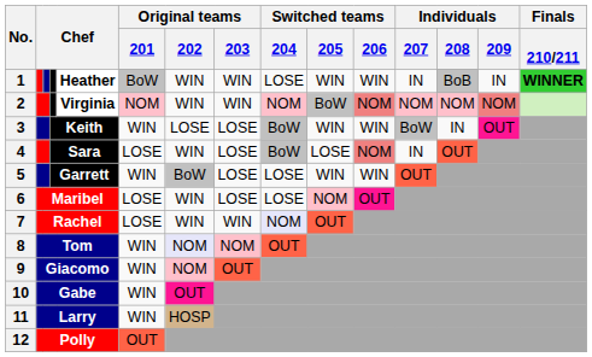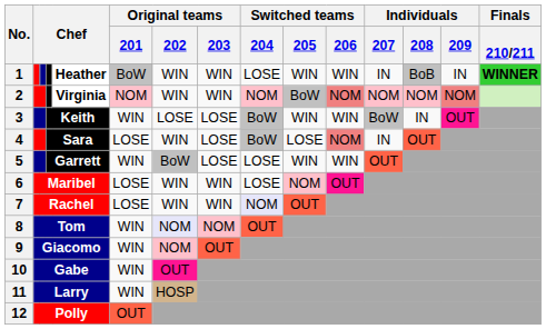 <table class="wikitable" style="text-align:center">
 <tr>
 <th rowspan="2">No.</th>
 <th colspan="4" rowspan="2">Chef</th>
 <th colspan=3>Original teams</th>
 <th colspan=3>Switched teams</th>
 <th colspan=3>Individuals</th>
 <th>Finals</th>
 </tr>
 <tr>
 <th scope="col"><a href='#'>201</a></th>
 <th scope="col"><a href='#'>202</a></th>
 <th scope="col"><a href='#'>203</a></th>
 <th scope="col"><a href='#'>204</a></th>
 <th scope="col"><a href='#'>205</a></th>
 <th scope="col"><a href='#'>206</a></th>
 <th scope="col"><a href='#'>207</a></th>
 <th scope="col"><a href='#'>208</a></th>
 <th scope="col"><a href='#'>209</a></th>
 <th scope="col"><br><a href='#'>210</a>/<a href='#'>211</a></th>
 </tr>
 <tr>
 <th>1</th>
 <th style="background:red; color:#fff;"></th>
 <th style="background:darkblue; color:#fff;"></th>
 <th style="background:black; color:#fff;"></th>
 <th style="background:#fff; color:#000;">Heather</th>
 <td style="background:silver">BoW</td>
 <td>WIN</td>
 <td>WIN</td>
 <td>LOSE</td>
 <td>WIN</td>
 <td>WIN</td>
 <td>IN</td>
 <td style="background:silver">BoB</td>
 <td>IN</td>
 <th style="background:limegreen;"><strong>WINNER</strong></th>
 </tr>
 <tr>
 <th>2</th>
 <th colspan="2" style="background:red; color:#fff;"></th>
 <th style="background:black; color:#fff;"></th>
 <th style="background:#fff; color:#000;">Virginia</th>
 <td style="background:pink;">NOM</td>
 <td>WIN</td>
 <td>WIN</td>
 <td style="background:pink;">NOM</td>
 <td style="background:silver">BoW</td>
 <td style="background:lightcoral;">NOM</td>
 <td style="background:pink;">NOM</td>
 <td style="background:pink;">NOM</td>
 <td style="background:lightcoral;">NOM</td>
 <td style="background:#D0F0C0;"></td>
 </tr>
 <tr>
 <th>3</th>
 <th colspan="2" style="background:darkblue; color:#fff;"></th>
 <th colspan="2" style="background:#000; color:#fff;">Keith</th>
 <td>WIN</td>
 <td>LOSE</td>
 <td>LOSE</td>
 <td style="background:silver">BoW</td>
 <td>WIN</td>
 <td>WIN</td>
 <td style="background:silver">BoW</td>
 <td>IN</td>
 <td style="background:deeppink;">OUT</td>
 <td style="background:darkgrey;"></td>
 </tr>
 <tr>
 <th>4</th>
 <th colspan="2" style="background:red; color:#fff;"></th>
 <th colspan="2" style="background:#000; color:#fff;">Sara</th>
 <td>LOSE</td>
 <td>WIN</td>
 <td>LOSE</td>
 <td style="background:silver">BoW</td>
 <td>LOSE</td>
 <td style="background:lightcoral;">NOM</td>
 <td>IN</td>
 <td style="background:tomato;">OUT</td>
 <td colspan="2" style="background:darkgrey;"></td>
 </tr>
 <tr>
 <th>5</th>
 <th colspan="2" style="background:darkblue; color:#fff;"></th>
 <th colspan="2" style="background:#000; color:#fff;">Garrett</th>
 <td>WIN</td>
 <td style="background:silver">BoW</td>
 <td>LOSE</td>
 <td>LOSE</td>
 <td>WIN</td>
 <td>WIN</td>
 <td style="background:tomato;">OUT</td>
 <td colspan="3" style="background:darkgrey;"></td>
 </tr>
 <tr>
 <th>6</th>
 <th colspan="4" style="background:red; color:#fff;">Maribel</th>
 <td>LOSE</td>
 <td>WIN</td>
-<td>LOSE</td>
+<td>WIN</td>
 <td>LOSE</td>
 <td style="background:pink;">NOM</td>
 <td style="background:deeppink;">OUT</td>
 <td colspan="4" style="background:darkgrey;"></td>
 </tr>
 <tr>
 <th>7</th>
 <th colspan="4" style="background:red; color:#fff;">Rachel</th>
 <td>LOSE</td>
 <td>WIN</td>
 <td>WIN</td>
 <td style="background:lavender;">NOM</td>
 <td style="background:tomato;">OUT</td>
 <td colspan="5" style="background:darkgrey;"></td>
 </tr>
 <tr>
 <th>8</th>
 <th colspan="4" style="background:darkblue; color:#fff;">Tom</th>
 <td>WIN</td>
 <td style="background:lavender;">NOM</td>
 <td style="background:pink;">NOM</td>
 <td style="background:tomato;">OUT</td>
 <td colspan="6" style="background:darkgrey;"></td>
 </tr>
 <tr>
 <th>9</th>
 <th colspan="4" style="background:darkblue; color:#fff;">Giacomo</th>
 <td>WIN</td>
 <td style="background:pink;">NOM</td>
 <td style="background:tomato;">OUT</td>
 <td colspan="7" style="background:darkgrey;"></td>
 </tr>
 <tr>
 <th>10</th>
 <th colspan="4" style="background:darkblue; color:#fff;">Gabe</th>
 <td>WIN</td>
 <td style="background:deeppink;">OUT</td>
 <td colspan="8" style="background:darkgrey;"></td>
 </tr>
 <tr>
 <th>11</th>
 <th colspan="4" style="background:darkblue; color:#fff;">Larry</th>
 <td>WIN</td>
 <td style="background:tan;">HOSP</td>
 <td colspan="8" style="background:darkgrey;"></td>
 </tr>
 <tr>
 <th>12</th>
 <th colspan="4" style="background:red; color:#fff;">Polly</th>
 <td style="background:tomato;">OUT</td>
 <td colspan="9" style="background:darkgrey;"></td>
 </tr>
 </table>
